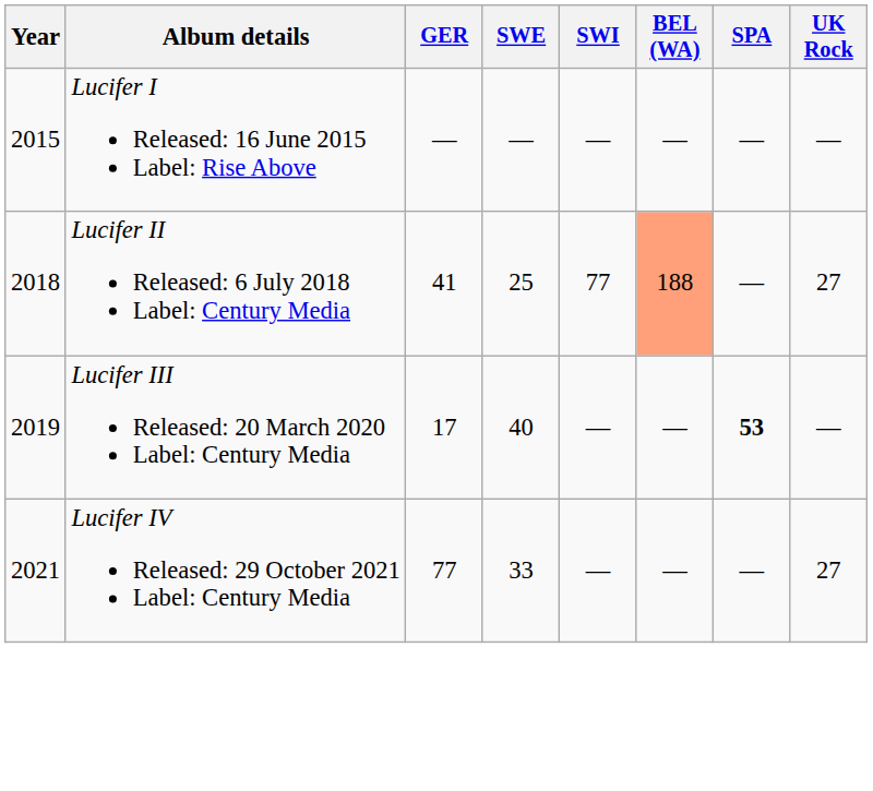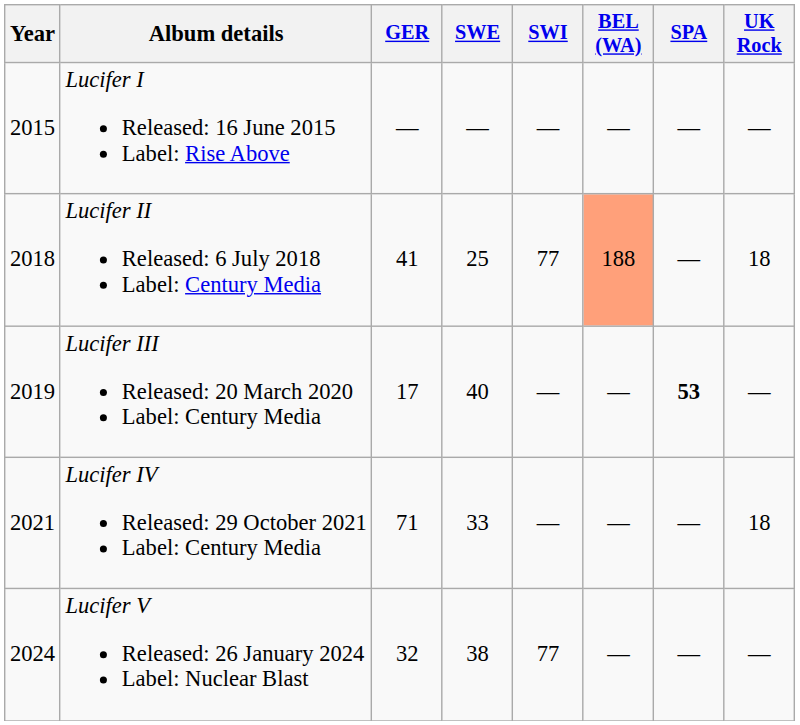 <table class="wikitable">
 <tr>
 <th>Year</th>
 <th>Album details</th>
 <th scope="col" style="width:3em;font-size:90%;"><a href='#'>GER</a><br></th>
 <th scope="col" style="width:3em;font-size:90%;"><a href='#'>SWE</a><br></th>
 <th scope="col" style="width:3em;font-size:90%;"><a href='#'>SWI</a><br></th>
 <th scope="col" style="width:3em;font-size:90%;"><a href='#'>BEL<br>(WA)</a></th>
 <th scope="col" style="width:3em;font-size:90%;"><a href='#'>SPA</a></th>
 <th scope="col" style="width:3em;font-size:90%;"><a href='#'>UK<br>Rock</a></th>
 </tr>
 <tr>
 <td>2015</td>
 <td><em>Lucifer I</em><br><ul><li>Released: 16 June 2015</li><li>Label: <a href='#'>Rise Above</a></li></ul></td>
 <td align="center">—</td>
 <td align="center">—</td>
 <td align="center">—</td>
 <td align="center">—</td>
 <td align="center">—</td>
 <td align="center">—</td>
 </tr>
 <tr>
 <td>2018</td>
 <td><em>Lucifer II</em><br><ul><li>Released: 6 July 2018</li><li>Label: <a href='#'>Century Media</a></li></ul></td>
 <td align="center">41</td>
 <td align="center">25</td>
 <td align="center">77</td>
 <td align="center" style="background: lightsalmon;">188</td>
 <td align="center">—</td>
-<td align="center">27</td>
+<td align="center">18</td>
 </tr>
 <tr>
 <td>2019</td>
 <td><em>Lucifer III</em><br><ul><li>Released: 20 March 2020</li><li>Label: Century Media</li></ul></td>
 <td align="center">17</td>
 <td align="center">40</td>
 <td align="center">—</td>
 <td align="center">—</td>
 <td align="center"><strong>53</strong></td>
 <td align="center">—</td>
 </tr>
 <tr>
 <td>2021</td>
 <td><em>Lucifer IV</em><br><ul><li>Released: 29 October 2021</li><li>Label: Century Media</li></ul></td>
-<td align="center">77</td>
+<td align="center">71</td>
 <td align="center">33</td>
 <td align="center">—</td>
 <td align="center">—</td>
 <td align="center">—</td>
-<td align="center">27</td>
+<td align="center">18</td>
+</tr>
+<tr>
+<td>2024</td>
+<td><em>Lucifer V</em><br><ul><li>Released: 26 January 2024</li><li>Label: Nuclear Blast</li></ul></td>
+<td align="center">32</td>
+<td align="center">38<br></td>
+<td align="center">77</td>
+<td align="center">—</td>
+<td align="center">—</td>
+<td align="center">—</td>
 </tr>
 </table>
